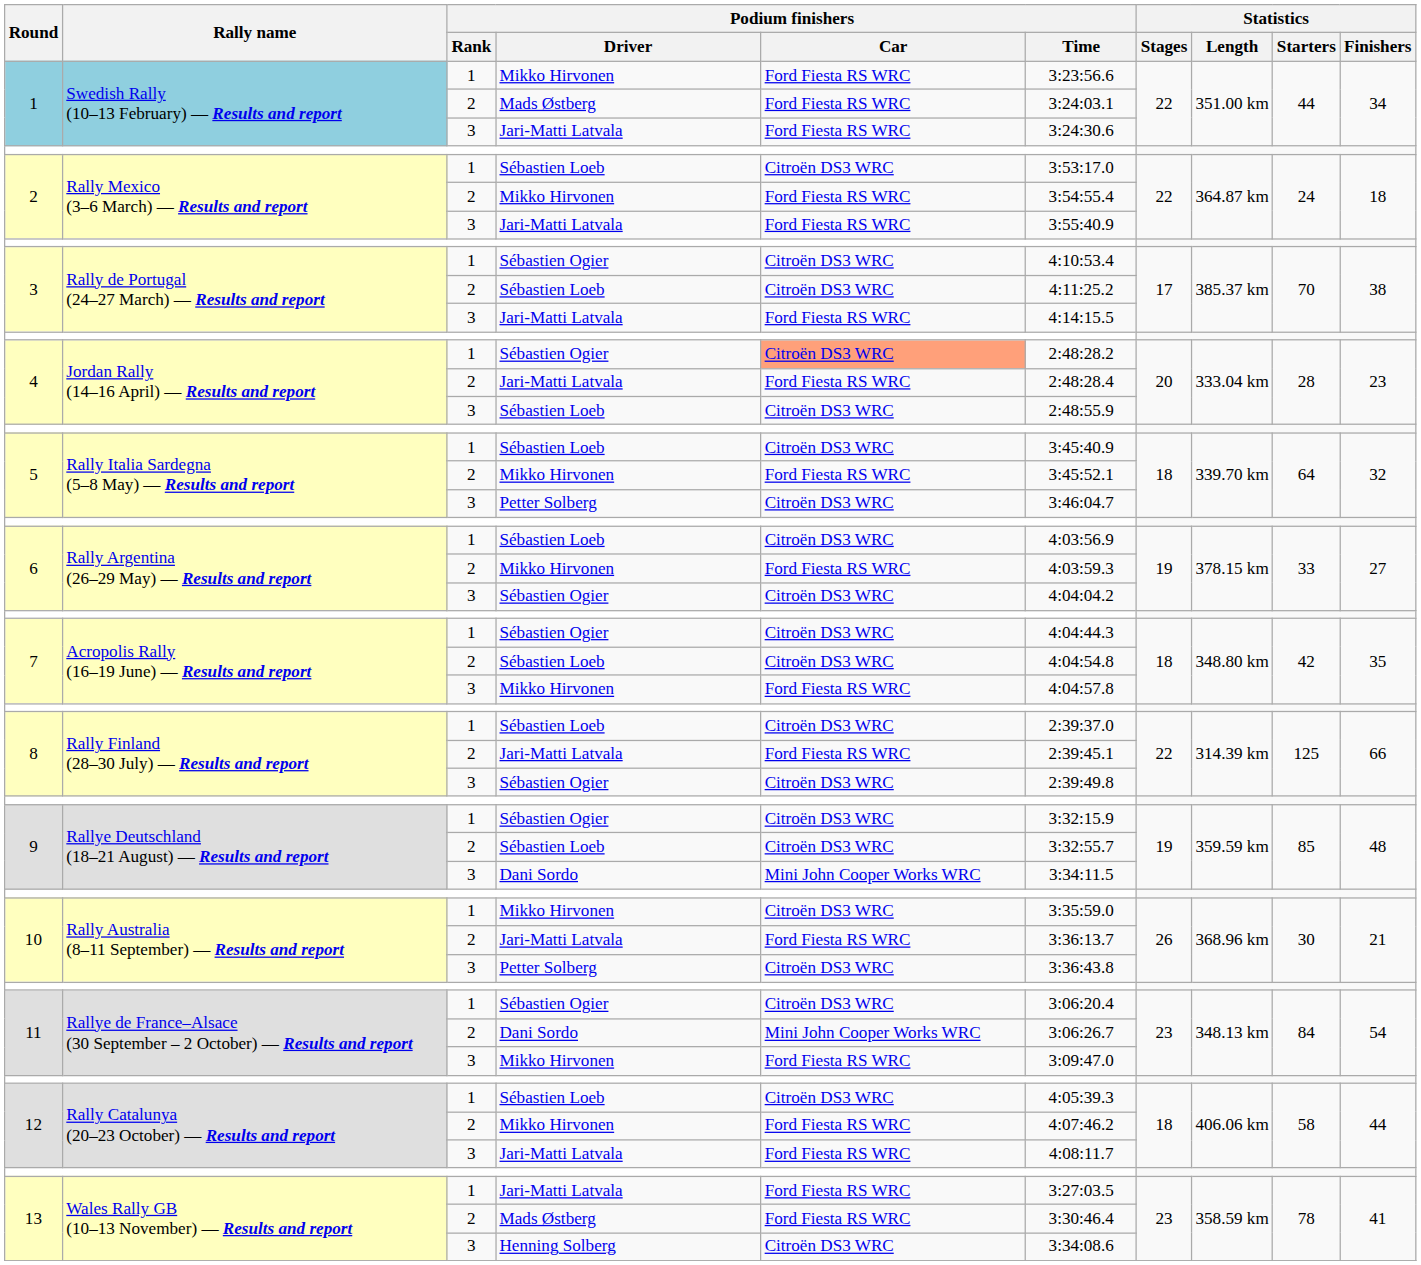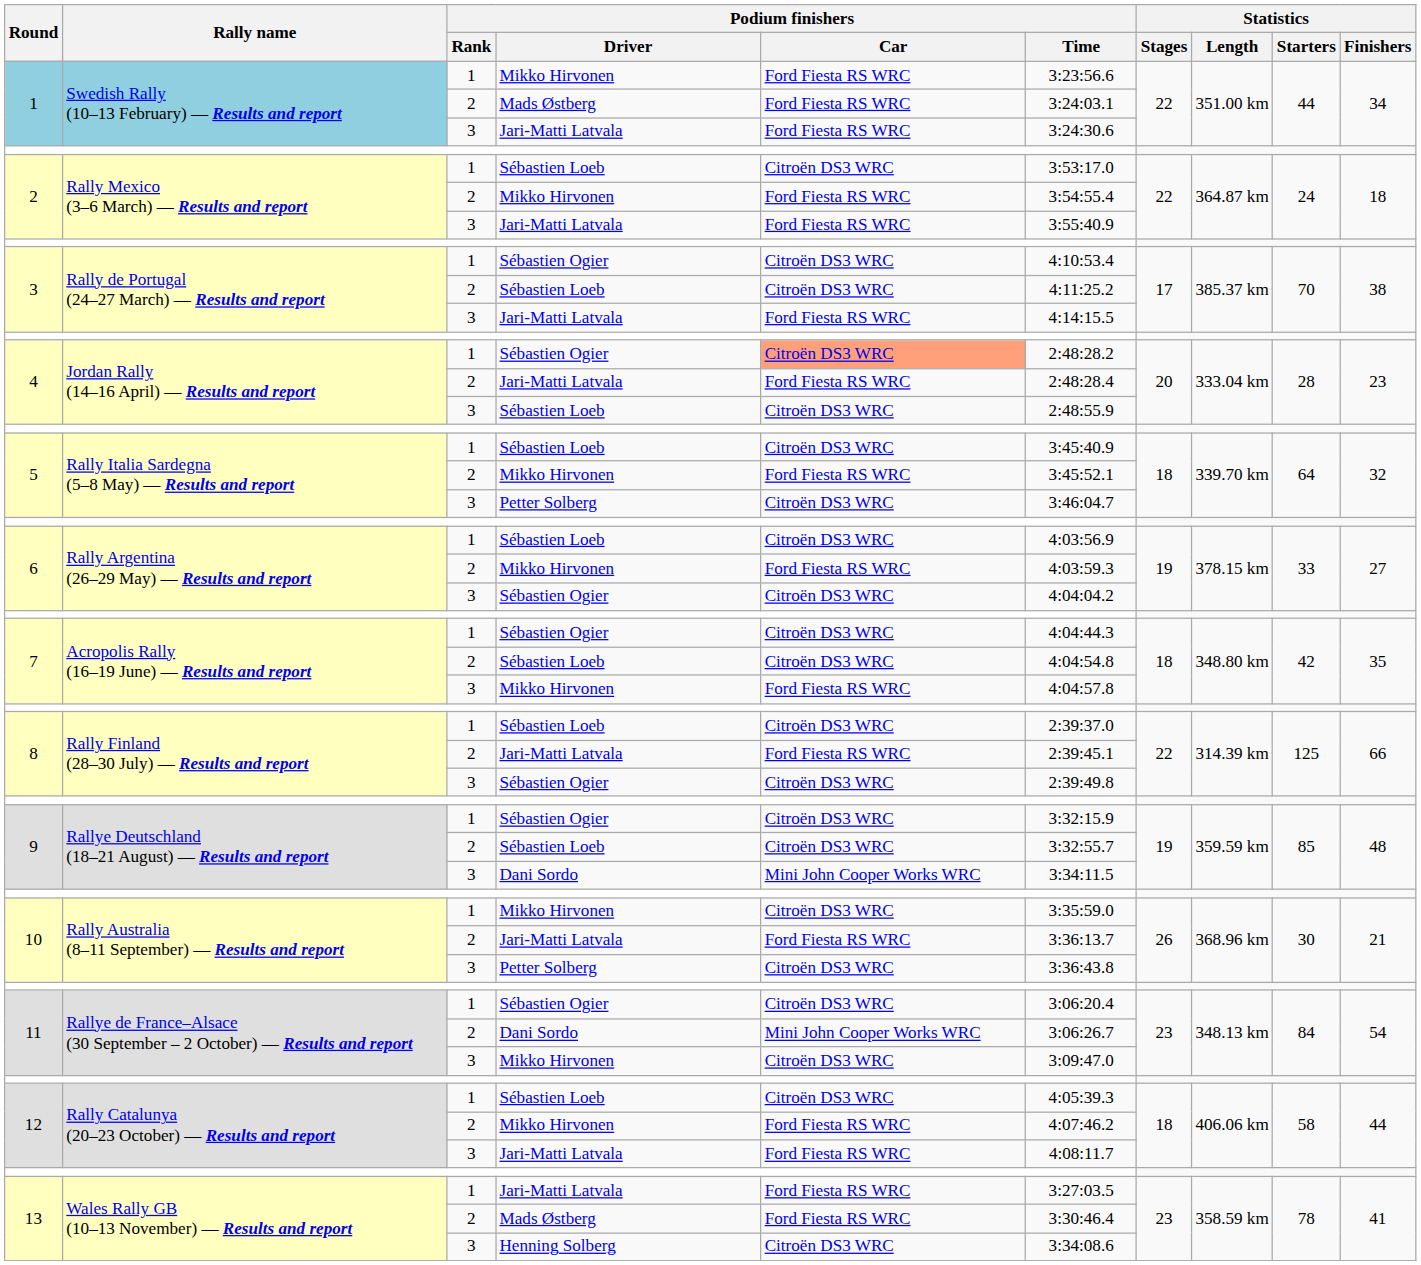 <table class="wikitable" style="font-size:85%;">
 <tr>
 <th rowspan=2>Round</th>
 <th style="width:22em" rowspan=2>Rally name</th>
 <th colspan=4>Podium finishers</th>
 <th colspan=4>Statistics</th>
 </tr>
 <tr>
 <th>Rank</th>
 <th style="width:15em">Driver</th>
 <th style="width:15em">Car</th>
 <th style="width:6em">Time</th>
 <th>Stages</th>
 <th>Length</th>
 <th>Starters</th>
 <th>Finishers</th>
 </tr>
 <tr>
 <td style="background:#8fcfdf;" rowspan=3 align=center>1</td>
 <td style="background:#8fcfdf;" rowspan=3> <a href='#'>Swedish Rally</a><br>(10–13 February) — <strong><em><a href='#'>Results and report</a></em></strong></td>
 <td align=center>1</td>
 <td> <a href='#'>Mikko Hirvonen</a></td>
 <td><a href='#'>Ford Fiesta RS WRC</a></td>
 <td align=center>3:23:56.6</td>
 <td rowspan=3 align=center>22</td>
 <td rowspan=3 align=center>351.00 km</td>
 <td rowspan=3 align=center>44</td>
 <td rowspan=3 align=center>34</td>
 </tr>
 <tr>
 <td align=center>2</td>
 <td> <a href='#'>Mads Østberg</a></td>
 <td><a href='#'>Ford Fiesta RS WRC</a></td>
 <td align=center>3:24:03.1</td>
 </tr>
 <tr>
 <td align=center>3</td>
 <td nowrap> <a href='#'>Jari-Matti Latvala</a></td>
 <td><a href='#'>Ford Fiesta RS WRC</a></td>
 <td align=center>3:24:30.6</td>
 </tr>
 <tr style="background:white;">
 <td colspan="6"></td>
 </tr>
 <tr>
 <td style="background:#ffffbf;" rowspan=3 align=center>2</td>
 <td style="background:#ffffbf;" rowspan=3> <a href='#'>Rally Mexico</a><br>(3–6 March) — <strong><em><a href='#'>Results and report</a></em></strong></td>
 <td align=center>1</td>
 <td> <a href='#'>Sébastien Loeb</a></td>
 <td><a href='#'>Citroën DS3 WRC</a></td>
 <td align=center>3:53:17.0</td>
 <td rowspan=3 align=center>22</td>
 <td rowspan=3 align=center>364.87 km</td>
 <td rowspan=3 align=center>24</td>
 <td rowspan=3 align=center>18</td>
 </tr>
 <tr>
 <td align=center>2</td>
 <td> <a href='#'>Mikko Hirvonen</a></td>
 <td><a href='#'>Ford Fiesta RS WRC</a></td>
 <td align=center>3:54:55.4</td>
 </tr>
 <tr>
 <td align=center>3</td>
 <td> <a href='#'>Jari-Matti Latvala</a></td>
 <td><a href='#'>Ford Fiesta RS WRC</a></td>
 <td align=center>3:55:40.9</td>
 </tr>
 <tr style="background:white;">
 <td colspan="6"></td>
 </tr>
 <tr>
 <td style="background:#ffffbf;" rowspan=3 align=center>3</td>
 <td style="background:#ffffbf;" rowspan=3> <a href='#'>Rally de Portugal</a><br>(24–27 March) — <strong><em><a href='#'>Results and report</a></em></strong></td>
 <td align=center>1</td>
 <td> <a href='#'>Sébastien Ogier</a></td>
 <td><a href='#'>Citroën DS3 WRC</a></td>
 <td align=center>4:10:53.4</td>
 <td rowspan=3 align=center>17</td>
 <td rowspan=3 align=center>385.37 km</td>
 <td rowspan=3 align=center>70</td>
 <td rowspan=3 align=center>38</td>
 </tr>
 <tr>
 <td align=center>2</td>
 <td> <a href='#'>Sébastien Loeb</a></td>
 <td><a href='#'>Citroën DS3 WRC</a></td>
 <td align=center>4:11:25.2</td>
 </tr>
 <tr>
 <td align=center>3</td>
 <td> <a href='#'>Jari-Matti Latvala</a></td>
 <td><a href='#'>Ford Fiesta RS WRC</a></td>
 <td align=center>4:14:15.5</td>
 </tr>
 <tr style="background:white;">
 <td colspan="6"></td>
 </tr>
 <tr>
 <td style="background:#ffffbf;" rowspan=3 align=center>4</td>
 <td style="background:#ffffbf;" rowspan=3> <a href='#'>Jordan Rally</a><br>(14–16 April) — <strong><em><a href='#'>Results and report</a></em></strong></td>
 <td align=center>1</td>
 <td> <a href='#'>Sébastien Ogier</a></td>
 <td style="background: lightsalmon;"><a href='#'>Citroën DS3 WRC</a></td>
 <td align=center>2:48:28.2</td>
 <td rowspan=3 align=center>20</td>
 <td rowspan=3 align=center>333.04 km</td>
 <td rowspan=3 align=center>28</td>
 <td rowspan=3 align=center>23</td>
 </tr>
 <tr>
 <td align=center>2</td>
 <td> <a href='#'>Jari-Matti Latvala</a></td>
 <td><a href='#'>Ford Fiesta RS WRC</a></td>
 <td align=center>2:48:28.4</td>
 </tr>
 <tr>
 <td align=center>3</td>
 <td> <a href='#'>Sébastien Loeb</a></td>
 <td><a href='#'>Citroën DS3 WRC</a></td>
 <td align=center>2:48:55.9</td>
 </tr>
 <tr style="background:white;">
 <td colspan="6"></td>
 </tr>
 <tr>
 <td style="background:#ffffbf;" rowspan=3 align=center>5</td>
 <td style="background:#ffffbf;" rowspan=3> <a href='#'>Rally Italia Sardegna</a><br>(5–8 May) — <strong><em><a href='#'>Results and report</a></em></strong></td>
 <td align=center>1</td>
 <td> <a href='#'>Sébastien Loeb</a></td>
 <td><a href='#'>Citroën DS3 WRC</a></td>
 <td align=center>3:45:40.9</td>
 <td rowspan=3 align=center>18</td>
 <td rowspan=3 align=center>339.70 km</td>
 <td rowspan=3 align=center>64</td>
 <td rowspan=3 align=center>32</td>
 </tr>
 <tr>
 <td align=center>2</td>
 <td> <a href='#'>Mikko Hirvonen</a></td>
 <td><a href='#'>Ford Fiesta RS WRC</a></td>
 <td align=center>3:45:52.1</td>
 </tr>
 <tr>
 <td align=center>3</td>
 <td> <a href='#'>Petter Solberg</a></td>
 <td><a href='#'>Citroën DS3 WRC</a></td>
 <td align=center>3:46:04.7</td>
 </tr>
 <tr style="background:white;">
 <td colspan="6"></td>
 </tr>
 <tr>
 <td style="background:#ffffbf;" rowspan=3 align=center>6</td>
 <td style="background:#ffffbf;" rowspan=3> <a href='#'>Rally Argentina</a><br>(26–29 May) — <strong><em><a href='#'>Results and report</a></em></strong></td>
 <td align=center>1</td>
 <td> <a href='#'>Sébastien Loeb</a></td>
 <td><a href='#'>Citroën DS3 WRC</a></td>
 <td align=center>4:03:56.9</td>
 <td rowspan=3 align=center>19</td>
 <td rowspan=3 align=center>378.15 km</td>
 <td rowspan=3 align=center>33</td>
 <td rowspan=3 align=center>27</td>
 </tr>
 <tr>
 <td align=center>2</td>
 <td> <a href='#'>Mikko Hirvonen</a></td>
 <td><a href='#'>Ford Fiesta RS WRC</a></td>
 <td align=center>4:03:59.3</td>
 </tr>
 <tr>
 <td align=center>3</td>
 <td> <a href='#'>Sébastien Ogier</a></td>
 <td><a href='#'>Citroën DS3 WRC</a></td>
 <td align=center>4:04:04.2</td>
 </tr>
 <tr style="background:white;">
 <td colspan="6"></td>
 </tr>
 <tr>
 <td style="background:#ffffbf;" rowspan=3 align=center>7</td>
 <td style="background:#ffffbf;" rowspan=3> <a href='#'>Acropolis Rally</a><br>(16–19 June) — <strong><em><a href='#'>Results and report</a></em></strong></td>
 <td align=center>1</td>
 <td> <a href='#'>Sébastien Ogier</a></td>
 <td><a href='#'>Citroën DS3 WRC</a></td>
 <td align=center>4:04:44.3</td>
 <td rowspan=3 align=center>18</td>
 <td rowspan=3 align=center>348.80 km</td>
 <td rowspan=3 align=center>42</td>
 <td rowspan=3 align=center>35</td>
 </tr>
 <tr>
 <td align=center>2</td>
 <td> <a href='#'>Sébastien Loeb</a></td>
 <td><a href='#'>Citroën DS3 WRC</a></td>
 <td align=center>4:04:54.8</td>
 </tr>
 <tr>
 <td align=center>3</td>
 <td> <a href='#'>Mikko Hirvonen</a></td>
 <td><a href='#'>Ford Fiesta RS WRC</a></td>
 <td align=center>4:04:57.8</td>
 </tr>
 <tr style="background:white;">
 <td colspan="6"></td>
 </tr>
 <tr>
 <td style="background:#ffffbf;" rowspan=3 align=center>8</td>
 <td style="background:#ffffbf;" rowspan=3> <a href='#'>Rally Finland</a><br>(28–30 July) — <strong><em><a href='#'>Results and report</a></em></strong></td>
 <td align=center>1</td>
 <td> <a href='#'>Sébastien Loeb</a></td>
 <td><a href='#'>Citroën DS3 WRC</a></td>
 <td align=center>2:39:37.0</td>
 <td rowspan=3 align=center>22</td>
 <td rowspan=3 align=center>314.39 km</td>
 <td rowspan=3 align=center>125</td>
 <td rowspan=3 align=center>66</td>
 </tr>
 <tr>
 <td align=center>2</td>
 <td> <a href='#'>Jari-Matti Latvala</a></td>
 <td><a href='#'>Ford Fiesta RS WRC</a></td>
 <td align=center>2:39:45.1</td>
 </tr>
 <tr>
 <td align=center>3</td>
 <td> <a href='#'>Sébastien Ogier</a></td>
 <td><a href='#'>Citroën DS3 WRC</a></td>
 <td align=center>2:39:49.8</td>
 </tr>
 <tr style="background:white;">
 <td colspan="6"></td>
 </tr>
 <tr>
 <td style="background:#dfdfdf;" rowspan=3 align=center>9</td>
 <td style="background:#dfdfdf;" rowspan=3> <a href='#'>Rallye Deutschland</a><br>(18–21 August) — <strong><em><a href='#'>Results and report</a></em></strong></td>
 <td align=center>1</td>
 <td> <a href='#'>Sébastien Ogier</a></td>
 <td><a href='#'>Citroën DS3 WRC</a></td>
 <td align=center>3:32:15.9</td>
 <td rowspan=3 align=center>19</td>
 <td rowspan=3 align=center>359.59 km</td>
 <td rowspan=3 align=center>85</td>
 <td rowspan=3 align=center>48</td>
 </tr>
 <tr>
 <td align=center>2</td>
 <td> <a href='#'>Sébastien Loeb</a></td>
 <td><a href='#'>Citroën DS3 WRC</a></td>
 <td align=center>3:32:55.7</td>
 </tr>
 <tr>
 <td align=center>3</td>
 <td> <a href='#'>Dani Sordo</a></td>
 <td><a href='#'>Mini John Cooper Works WRC</a></td>
 <td align=center>3:34:11.5</td>
 </tr>
 <tr style="background:white;">
 <td colspan="6"></td>
 </tr>
 <tr>
 <td style="background:#ffffbf;" rowspan=3 align=center>10</td>
 <td style="background:#ffffbf;" rowspan=3> <a href='#'>Rally Australia</a><br>(8–11 September) — <strong><em><a href='#'>Results and report</a></em></strong></td>
 <td align=center>1</td>
 <td> <a href='#'>Mikko Hirvonen</a></td>
 <td><a href='#'>Citroën DS3 WRC</a></td>
 <td align=center>3:35:59.0</td>
 <td rowspan=3 align=center>26</td>
 <td rowspan=3 align=center>368.96 km</td>
 <td rowspan=3 align=center>30</td>
 <td rowspan=3 align=center>21</td>
 </tr>
 <tr>
 <td align=center>2</td>
 <td> <a href='#'>Jari-Matti Latvala</a></td>
 <td><a href='#'>Ford Fiesta RS WRC</a></td>
 <td align=center>3:36:13.7</td>
 </tr>
 <tr>
 <td align=center>3</td>
 <td> <a href='#'>Petter Solberg</a></td>
 <td><a href='#'>Citroën DS3 WRC</a></td>
 <td align=center>3:36:43.8</td>
 </tr>
 <tr style="background:white;">
 <td colspan="6"></td>
 </tr>
 <tr>
 <td style="background:#dfdfdf;" rowspan=3 align=center>11</td>
 <td style="background:#dfdfdf;" rowspan=3 nowrap> <a href='#'>Rallye de France–Alsace</a><br>(30 September – 2 October) — <strong><em><a href='#'>Results and report</a></em></strong></td>
 <td align=center>1</td>
 <td> <a href='#'>Sébastien Ogier</a></td>
 <td><a href='#'>Citroën DS3 WRC</a></td>
 <td align=center>3:06:20.4</td>
 <td rowspan=3 align=center>23</td>
 <td rowspan=3 align=center>348.13 km</td>
 <td rowspan=3 align=center>84</td>
 <td rowspan=3 align=center>54</td>
 </tr>
 <tr>
 <td align=center>2</td>
 <td> <a href='#'>Dani Sordo</a></td>
 <td nowrap><a href='#'>Mini John Cooper Works WRC</a></td>
 <td align=center>3:06:26.7</td>
 </tr>
 <tr>
 <td align=center>3</td>
 <td> <a href='#'>Mikko Hirvonen</a></td>
-<td><a href='#'>Ford Fiesta RS WRC</a></td>
+<td><a href='#'>Citroën DS3 WRC</a></td>
 <td align=center>3:09:47.0</td>
 </tr>
 <tr style="background:white;">
 <td colspan="6"></td>
 </tr>
 <tr>
 <td style="background:#dfdfdf;" rowspan=3 align=center>12</td>
 <td style="background:#dfdfdf;" rowspan=3> <a href='#'>Rally Catalunya</a><br>(20–23 October) — <strong><em><a href='#'>Results and report</a></em></strong></td>
 <td align=center>1</td>
 <td> <a href='#'>Sébastien Loeb</a></td>
 <td><a href='#'>Citroën DS3 WRC</a></td>
 <td align=center>4:05:39.3</td>
 <td rowspan=3 align=center>18</td>
 <td rowspan=3 align=center>406.06 km</td>
 <td rowspan=3 align=center>58</td>
 <td rowspan=3 align=center>44</td>
 </tr>
 <tr>
 <td align=center>2</td>
 <td> <a href='#'>Mikko Hirvonen</a></td>
 <td><a href='#'>Ford Fiesta RS WRC</a></td>
 <td align=center>4:07:46.2</td>
 </tr>
 <tr>
 <td align=center>3</td>
 <td> <a href='#'>Jari-Matti Latvala</a></td>
 <td><a href='#'>Ford Fiesta RS WRC</a></td>
 <td align=center>4:08:11.7</td>
 </tr>
 <tr style="background:white;">
 <td colspan="6"></td>
 </tr>
 <tr>
 <td style="background:#ffffbf;" rowspan=3 align=center>13</td>
 <td style="background:#ffffbf;" rowspan=3> <a href='#'>Wales Rally GB</a><br>(10–13 November) — <strong><em><a href='#'>Results and report</a></em></strong></td>
 <td align=center>1</td>
 <td> <a href='#'>Jari-Matti Latvala</a></td>
 <td><a href='#'>Ford Fiesta RS WRC</a></td>
 <td align=center>3:27:03.5</td>
 <td rowspan=3 align=center>23</td>
 <td rowspan=3 align=center>358.59 km</td>
 <td rowspan=3 align=center>78</td>
 <td rowspan=3 align=center>41</td>
 </tr>
 <tr>
 <td align=center>2</td>
 <td> <a href='#'>Mads Østberg</a></td>
 <td><a href='#'>Ford Fiesta RS WRC</a></td>
 <td align=center>3:30:46.4</td>
 </tr>
 <tr>
 <td align=center>3</td>
 <td> <a href='#'>Henning Solberg</a></td>
 <td><a href='#'>Citroën DS3 WRC</a></td>
 <td align=center>3:34:08.6</td>
 </tr>
 <tr>
 </tr>
 </table>
